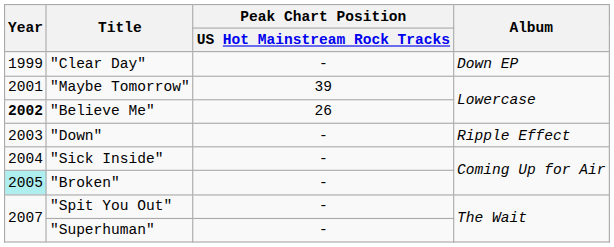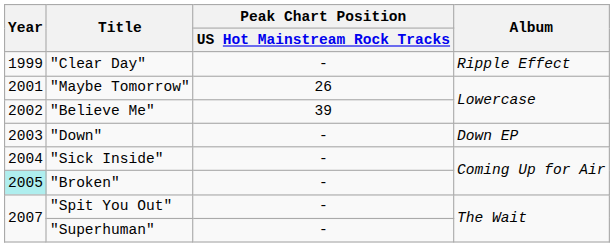 <table class="wikitable">
 <tr>
 <th rowspan="2">Year</th>
 <th rowspan="2">Title</th>
 <th>Peak Chart Position</th>
 <th rowspan="2">Album</th>
 </tr>
 <tr>
 <th>US <a href='#'>Hot Mainstream Rock Tracks</a></th>
 </tr>
 <tr>
 <td>1999</td>
 <td>"Clear Day"</td>
 <td align="center">-</td>
-<td><em>Down EP</em></td>
+<td><em>Ripple Effect</em></td>
 </tr>
 <tr>
 <td>2001</td>
 <td>"Maybe Tomorrow"</td>
-<td align="center">39</td>
+<td align="center">26</td>
 <td rowspan="2"><em>Lowercase</em></td>
 </tr>
 <tr>
-<td><strong>2002</strong></td>
+<td>2002</td>
 <td>"Believe Me"</td>
-<td align="center">26</td>
+<td align="center">39</td>
 </tr>
 <tr>
 <td>2003</td>
 <td>"Down"</td>
 <td align="center">-</td>
-<td><em>Ripple Effect</em></td>
+<td><em>Down EP</em></td>
 </tr>
 <tr>
 <td>2004</td>
 <td>"Sick Inside"</td>
 <td align="center">-</td>
 <td rowspan="2"><em>Coming Up for Air</em></td>
 </tr>
 <tr>
 <td style="background: paleturquoise;">2005</td>
 <td>"Broken"</td>
 <td align="center">-</td>
 </tr>
 <tr>
 <td rowspan="2">2007</td>
 <td>"Spit You Out"</td>
 <td align="center">-</td>
 <td rowspan="2"><em>The Wait</em></td>
 </tr>
 <tr>
 <td>"Superhuman"</td>
 <td align="center">-</td>
 </tr>
 </table>
